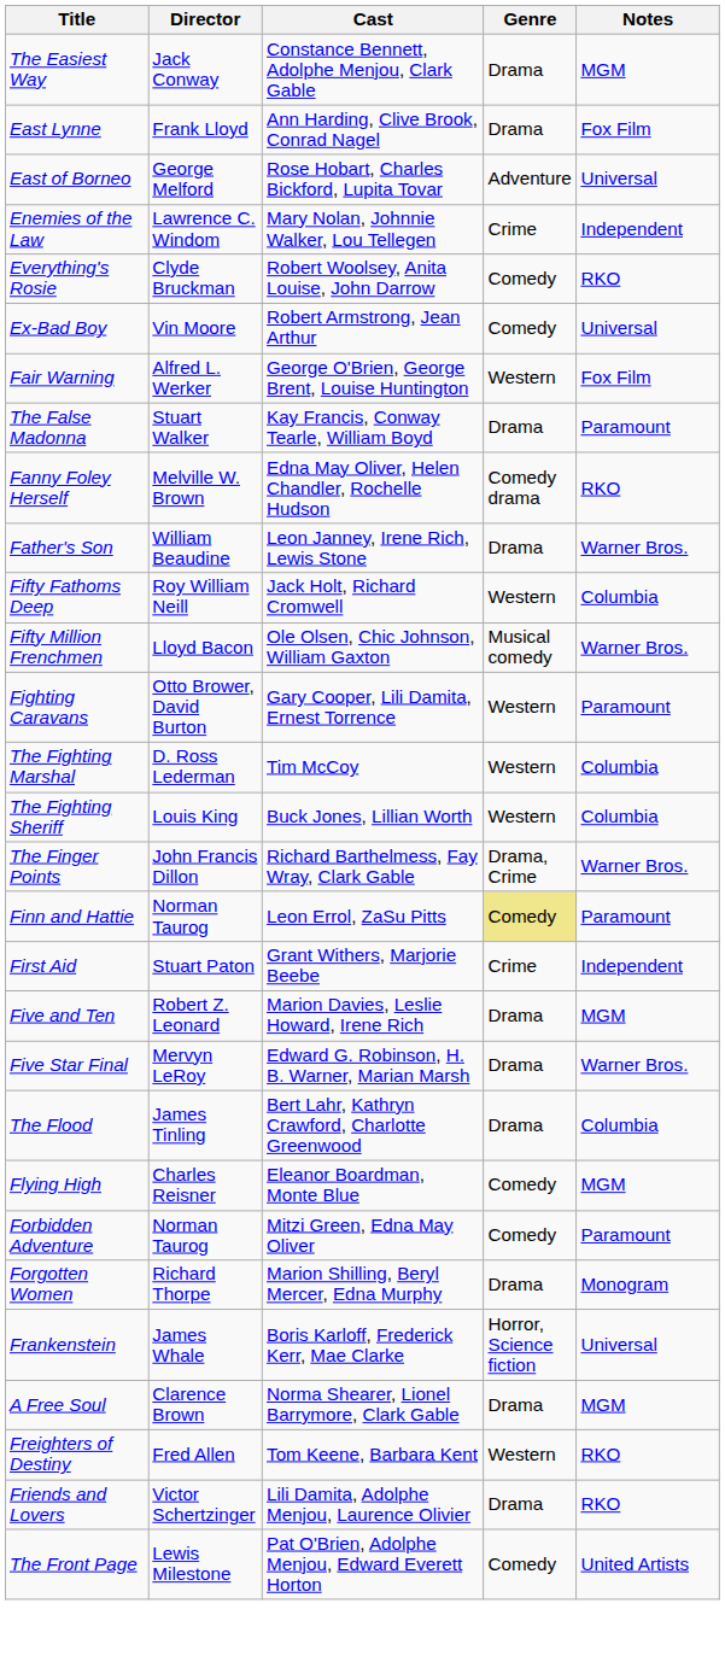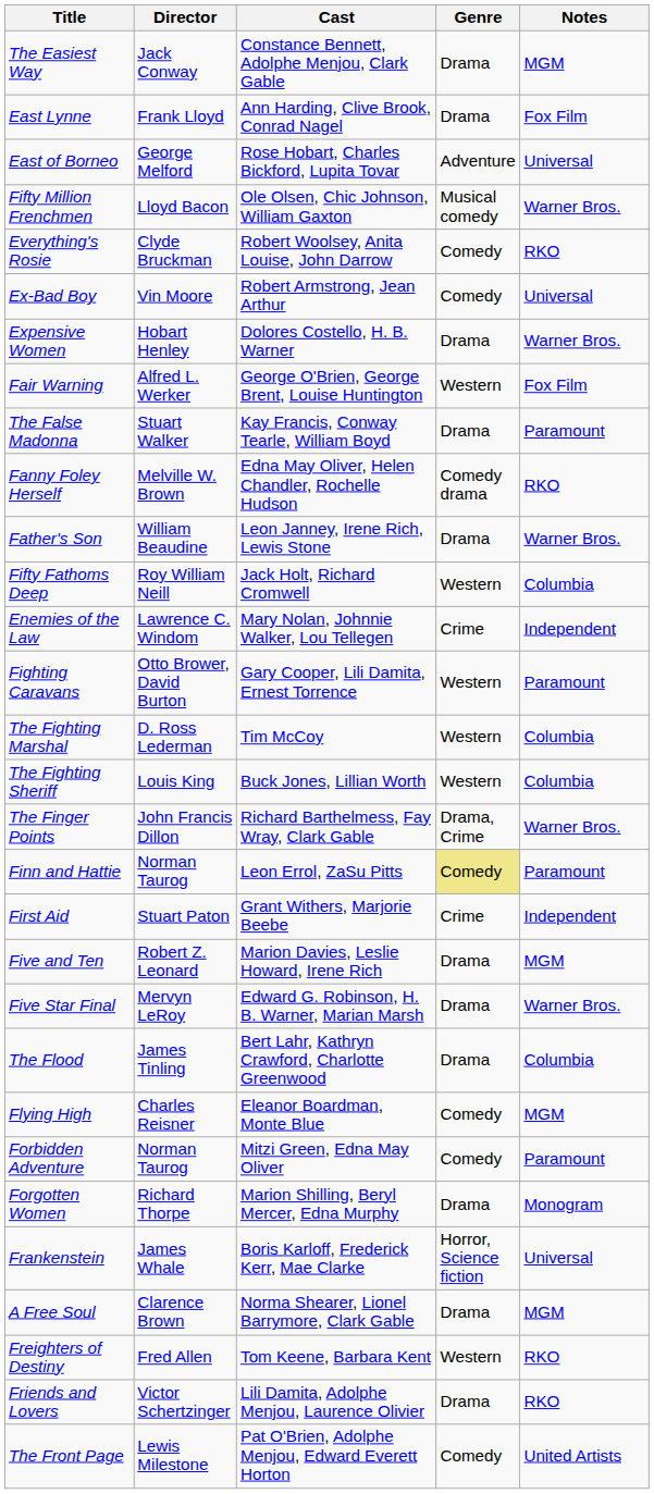 <table class="wikitable" style="width:100%;">
 <tr>
 <th style="width:20%;">Title</th>
 <th style="width:16%;">Director</th>
 <th style="width:31%;">Cast</th>
 <th style="width:13%;">Genre</th>
 <th style="width:20%;">Notes</th>
 </tr>
 <tr>
 <td><em><a href='#'>The Easiest Way</a></em></td>
 <td><a href='#'>Jack Conway</a></td>
 <td><a href='#'>Constance Bennett</a>, <a href='#'>Adolphe Menjou</a>, <a href='#'>Clark Gable</a></td>
 <td>Drama</td>
 <td><a href='#'>MGM</a></td>
 </tr>
 <tr>
 <td><em><a href='#'>East Lynne</a></em></td>
 <td><a href='#'>Frank Lloyd</a></td>
 <td><a href='#'>Ann Harding</a>, <a href='#'>Clive Brook</a>, <a href='#'>Conrad Nagel</a></td>
 <td>Drama</td>
 <td><a href='#'>Fox Film</a></td>
 </tr>
 <tr>
 <td><em><a href='#'>East of Borneo</a></em></td>
 <td><a href='#'>George Melford</a></td>
 <td><a href='#'>Rose Hobart</a>, <a href='#'>Charles Bickford</a>, <a href='#'>Lupita Tovar</a></td>
 <td>Adventure</td>
 <td><a href='#'>Universal</a></td>
 </tr>
 <tr>
-<td><em><a href='#'>Enemies of the Law</a></em></td>
-<td><a href='#'>Lawrence C. Windom</a></td>
-<td><a href='#'>Mary Nolan</a>, <a href='#'>Johnnie Walker</a>, <a href='#'>Lou Tellegen</a></td>
-<td>Crime</td>
-<td><a href='#'>Independent</a></td>
+<td><em><a href='#'>Fifty Million Frenchmen</a></em></td>
+<td><a href='#'>Lloyd Bacon</a></td>
+<td><a href='#'>Ole Olsen</a>, <a href='#'>Chic Johnson</a>, <a href='#'>William Gaxton</a></td>
+<td>Musical comedy</td>
+<td><a href='#'>Warner Bros.</a></td>
 </tr>
 <tr>
 <td><em><a href='#'>Everything's Rosie</a></em></td>
 <td><a href='#'>Clyde Bruckman</a></td>
 <td><a href='#'>Robert Woolsey</a>, <a href='#'>Anita Louise</a>, <a href='#'>John Darrow</a></td>
 <td>Comedy</td>
 <td><a href='#'>RKO</a></td>
 </tr>
 <tr>
 <td><em><a href='#'>Ex-Bad Boy</a></em></td>
 <td><a href='#'>Vin Moore</a></td>
 <td><a href='#'>Robert Armstrong</a>, <a href='#'>Jean Arthur</a></td>
 <td>Comedy</td>
 <td><a href='#'>Universal</a></td>
+</tr>
+<tr>
+<td><em><a href='#'>Expensive Women</a></em></td>
+<td><a href='#'>Hobart Henley</a></td>
+<td><a href='#'>Dolores Costello</a>, <a href='#'>H. B. Warner</a></td>
+<td>Drama</td>
+<td><a href='#'>Warner Bros.</a></td>
 </tr>
 <tr>
 <td><em><a href='#'>Fair Warning</a></em></td>
 <td><a href='#'>Alfred L. Werker</a></td>
 <td><a href='#'>George O'Brien</a>, <a href='#'>George Brent</a>, <a href='#'>Louise Huntington</a></td>
 <td>Western</td>
 <td><a href='#'>Fox Film</a></td>
 </tr>
 <tr>
 <td><em><a href='#'>The False Madonna</a></em></td>
 <td><a href='#'>Stuart Walker</a></td>
 <td><a href='#'>Kay Francis</a>, <a href='#'>Conway Tearle</a>, <a href='#'>William Boyd</a></td>
 <td>Drama</td>
 <td><a href='#'>Paramount</a></td>
 </tr>
 <tr>
 <td><em><a href='#'>Fanny Foley Herself</a></em></td>
 <td><a href='#'>Melville W. Brown</a></td>
 <td><a href='#'>Edna May Oliver</a>, <a href='#'>Helen Chandler</a>, <a href='#'>Rochelle Hudson</a></td>
 <td>Comedy drama</td>
 <td><a href='#'>RKO</a></td>
 </tr>
 <tr>
 <td><em><a href='#'>Father's Son</a></em></td>
 <td><a href='#'>William Beaudine</a></td>
 <td><a href='#'>Leon Janney</a>, <a href='#'>Irene Rich</a>, <a href='#'>Lewis Stone</a></td>
 <td>Drama</td>
 <td><a href='#'>Warner Bros.</a></td>
 </tr>
 <tr>
 <td><em><a href='#'>Fifty Fathoms Deep</a></em></td>
 <td><a href='#'>Roy William Neill</a></td>
 <td><a href='#'>Jack Holt</a>, <a href='#'>Richard Cromwell</a></td>
 <td>Western</td>
 <td><a href='#'>Columbia</a></td>
 </tr>
 <tr>
-<td><em><a href='#'>Fifty Million Frenchmen</a></em></td>
-<td><a href='#'>Lloyd Bacon</a></td>
-<td><a href='#'>Ole Olsen</a>, <a href='#'>Chic Johnson</a>, <a href='#'>William Gaxton</a></td>
-<td>Musical comedy</td>
-<td><a href='#'>Warner Bros.</a></td>
+<td><em><a href='#'>Enemies of the Law</a></em></td>
+<td><a href='#'>Lawrence C. Windom</a></td>
+<td><a href='#'>Mary Nolan</a>, <a href='#'>Johnnie Walker</a>, <a href='#'>Lou Tellegen</a></td>
+<td>Crime</td>
+<td><a href='#'>Independent</a></td>
 </tr>
 <tr>
 <td><em><a href='#'>Fighting Caravans</a></em></td>
 <td><a href='#'>Otto Brower</a>, <a href='#'>David Burton</a></td>
 <td><a href='#'>Gary Cooper</a>, <a href='#'>Lili Damita</a>, <a href='#'>Ernest Torrence</a></td>
 <td>Western</td>
 <td><a href='#'>Paramount</a></td>
 </tr>
 <tr>
 <td><em><a href='#'>The Fighting Marshal</a></em></td>
 <td><a href='#'>D. Ross Lederman</a></td>
 <td><a href='#'>Tim McCoy</a></td>
 <td>Western</td>
 <td><a href='#'>Columbia</a></td>
 </tr>
 <tr>
 <td><em><a href='#'>The Fighting Sheriff</a></em></td>
 <td><a href='#'>Louis King</a></td>
 <td><a href='#'>Buck Jones</a>, <a href='#'>Lillian Worth</a></td>
 <td>Western</td>
 <td><a href='#'>Columbia</a></td>
 </tr>
 <tr>
 <td><em><a href='#'>The Finger Points</a></em></td>
 <td><a href='#'>John Francis Dillon</a></td>
 <td><a href='#'>Richard Barthelmess</a>, <a href='#'>Fay Wray</a>, <a href='#'>Clark Gable</a></td>
 <td>Drama, Crime</td>
 <td><a href='#'>Warner Bros.</a></td>
 </tr>
 <tr>
 <td><em><a href='#'>Finn and Hattie</a></em></td>
 <td><a href='#'>Norman Taurog</a></td>
 <td><a href='#'>Leon Errol</a>, <a href='#'>ZaSu Pitts</a></td>
 <td style="background: khaki;">Comedy</td>
 <td><a href='#'>Paramount</a></td>
 </tr>
 <tr>
 <td><em><a href='#'>First Aid</a></em></td>
 <td><a href='#'>Stuart Paton</a></td>
 <td><a href='#'>Grant Withers</a>, <a href='#'>Marjorie Beebe</a></td>
 <td>Crime</td>
 <td><a href='#'>Independent</a></td>
 </tr>
 <tr>
 <td><em><a href='#'>Five and Ten</a></em></td>
 <td><a href='#'>Robert Z. Leonard</a></td>
 <td><a href='#'>Marion Davies</a>, <a href='#'>Leslie Howard</a>, <a href='#'>Irene Rich</a></td>
 <td>Drama</td>
 <td><a href='#'>MGM</a></td>
 </tr>
 <tr>
 <td><em><a href='#'>Five Star Final</a></em></td>
 <td><a href='#'>Mervyn LeRoy</a></td>
 <td><a href='#'>Edward G. Robinson</a>, <a href='#'>H. B. Warner</a>, <a href='#'>Marian Marsh</a></td>
 <td>Drama</td>
 <td><a href='#'>Warner Bros.</a></td>
 </tr>
 <tr>
 <td><em><a href='#'>The Flood</a></em></td>
 <td><a href='#'>James Tinling</a></td>
 <td><a href='#'>Bert Lahr</a>, <a href='#'>Kathryn Crawford</a>, <a href='#'>Charlotte Greenwood</a></td>
 <td>Drama</td>
 <td><a href='#'>Columbia</a></td>
 </tr>
 <tr>
 <td><em><a href='#'>Flying High</a></em></td>
 <td><a href='#'>Charles Reisner</a></td>
 <td><a href='#'>Eleanor Boardman</a>, <a href='#'>Monte Blue</a></td>
 <td>Comedy</td>
 <td><a href='#'>MGM</a></td>
 </tr>
 <tr>
 <td><em><a href='#'>Forbidden Adventure</a></em></td>
 <td><a href='#'>Norman Taurog</a></td>
 <td><a href='#'>Mitzi Green</a>, <a href='#'>Edna May Oliver</a></td>
 <td>Comedy</td>
 <td><a href='#'>Paramount</a></td>
 </tr>
 <tr>
 <td><em><a href='#'>Forgotten Women</a></em></td>
 <td><a href='#'>Richard Thorpe</a></td>
 <td><a href='#'>Marion Shilling</a>, <a href='#'>Beryl Mercer</a>, <a href='#'>Edna Murphy</a></td>
 <td>Drama</td>
 <td><a href='#'>Monogram</a></td>
 </tr>
 <tr>
 <td><em><a href='#'>Frankenstein</a></em></td>
 <td><a href='#'>James Whale</a></td>
 <td><a href='#'>Boris Karloff</a>, <a href='#'>Frederick Kerr</a>, <a href='#'>Mae Clarke</a></td>
 <td>Horror, <a href='#'>Science fiction</a></td>
 <td><a href='#'>Universal</a></td>
 </tr>
 <tr>
 <td><em><a href='#'>A Free Soul</a></em></td>
 <td><a href='#'>Clarence Brown</a></td>
 <td><a href='#'>Norma Shearer</a>, <a href='#'>Lionel Barrymore</a>, <a href='#'>Clark Gable</a></td>
 <td>Drama</td>
 <td><a href='#'>MGM</a></td>
 </tr>
 <tr>
 <td><em><a href='#'>Freighters of Destiny</a></em></td>
 <td><a href='#'>Fred Allen</a></td>
 <td><a href='#'>Tom Keene</a>, <a href='#'>Barbara Kent</a></td>
 <td>Western</td>
 <td><a href='#'>RKO</a></td>
 </tr>
 <tr>
 <td><em><a href='#'>Friends and Lovers</a></em></td>
 <td><a href='#'>Victor Schertzinger</a></td>
 <td><a href='#'>Lili Damita</a>, <a href='#'>Adolphe Menjou</a>, <a href='#'>Laurence Olivier</a></td>
 <td>Drama</td>
 <td><a href='#'>RKO</a></td>
 </tr>
 <tr>
 <td><em><a href='#'>The Front Page</a></em></td>
 <td><a href='#'>Lewis Milestone</a></td>
 <td><a href='#'>Pat O'Brien</a>, <a href='#'>Adolphe Menjou</a>, <a href='#'>Edward Everett Horton</a></td>
 <td>Comedy</td>
 <td><a href='#'>United Artists</a></td>
 </tr>
 </table>
